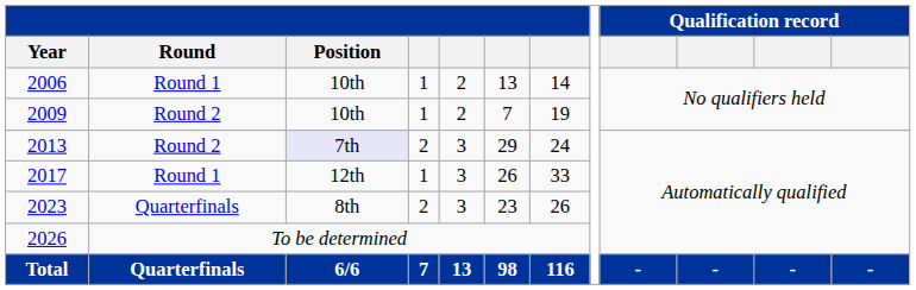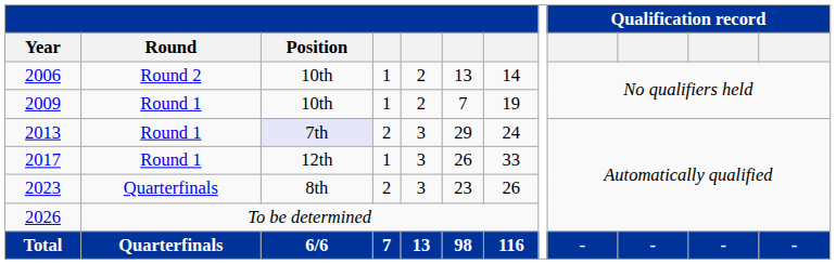 <table class="wikitable" style="text-align: center;">
 <tr>
 <th style="background:#003399;" colspan="7"><a href='#'></a></th>
 <th style="background:white; width:1%;" rowspan="9"></th>
 <th style="background:#003399; color:#FFFFFF;" colspan="5">Qualification record</th>
 </tr>
 <tr>
 <th>Year</th>
 <th>Round</th>
 <th>Position</th>
 <th></th>
 <th></th>
 <th></th>
 <th></th>
 <th></th>
 <th></th>
 <th></th>
 <th></th>
 </tr>
 <tr>
 <td> <a href='#'>2006</a></td>
-<td><a href='#'>Round 1</a></td>
+<td><a href='#'>Round 2</a></td>
 <td>10th</td>
 <td>1</td>
 <td>2</td>
 <td>13</td>
 <td>14</td>
 <td colspan=4 rowspan=2 align=center><em>No qualifiers held</em></td>
 </tr>
 <tr>
 <td> <a href='#'>2009</a></td>
-<td><a href='#'>Round 2</a></td>
+<td><a href='#'>Round 1</a></td>
 <td>10th</td>
 <td>1</td>
 <td>2</td>
 <td>7</td>
 <td>19</td>
 </tr>
 <tr>
 <td> <a href='#'>2013</a></td>
-<td><a href='#'>Round 2</a></td>
+<td><a href='#'>Round 1</a></td>
 <td style="background: lavender;">7th</td>
 <td>2</td>
 <td>3</td>
 <td>29</td>
 <td>24</td>
 <td colspan=4 rowspan=4 align=center><em>Automatically qualified</em></td>
 </tr>
 <tr>
 <td> <a href='#'>2017</a></td>
 <td><a href='#'>Round 1</a></td>
 <td>12th</td>
 <td>1</td>
 <td>3</td>
 <td>26</td>
 <td>33</td>
 </tr>
 <tr>
 <td> <a href='#'>2023</a></td>
 <td><a href='#'>Quarterfinals</a></td>
 <td>8th</td>
 <td>2</td>
 <td>3</td>
 <td>23</td>
 <td>26</td>
 </tr>
 <tr>
 <td> <a href='#'>2026</a></td>
 <td colspan=6 align=center><em>To be determined</em></td>
 </tr>
 <tr>
 <th style="color:white; background:#003399;"><strong>Total</strong></th>
 <th style="color:white; background:#003399;"><strong>Quarterfinals</strong></th>
 <th style="color:white; background:#003399;"><strong>6/6</strong></th>
 <th style="color:white; background:#003399;"><strong>7</strong></th>
 <th style="color:white; background:#003399;"><strong>13</strong></th>
 <th style="color:white; background:#003399;"><strong>98</strong></th>
 <th style="color:white; background:#003399;"><strong>116</strong></th>
 <th style="color:white; background:#003399;"><strong>-</strong></th>
 <th style="color:white; background:#003399;"><strong>-</strong></th>
 <th style="color:white; background:#003399;"><strong>-</strong></th>
 <th style="color:white; background:#003399;"><strong>-</strong></th>
 </tr>
 </table>
